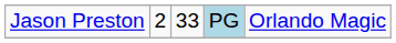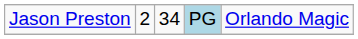 <table class="wikitable sortable" border="1">
 <tr align=center>
 </tr>
 <tr>
 <td><a href='#'>Jason Preston</a></td>
 <td>2</td>
-<td>33</td>
+<td>34</td>
 <td style="background: lightblue;">PG</td>
 <td><a href='#'>Orlando Magic</a> </td>
 </tr>
 <tr>
 </tr>
 </table>
